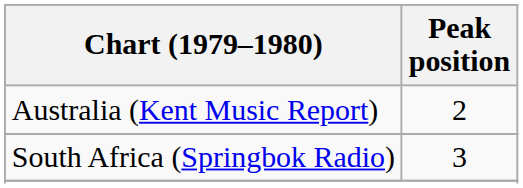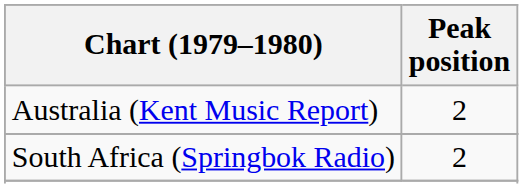 <table class="wikitable sortable">
 <tr>
 <th>Chart (1979–1980)</th>
 <th>Peak<br>position</th>
 </tr>
 <tr>
 <td>Australia (<a href='#'>Kent Music Report</a>)</td>
 <td align="center">2</td>
 </tr>
 <tr>
 </tr>
 <tr>
 </tr>
 <tr>
 </tr>
 <tr>
 </tr>
 <tr>
 </tr>
 <tr>
 </tr>
 <tr>
 </tr>
 <tr>
 </tr>
 <tr>
 <td>South Africa (<a href='#'>Springbok Radio</a>)</td>
-<td align="center">3</td>
+<td align="center">2</td>
 </tr>
 <tr>
 </tr>
 <tr>
 </tr>
 <tr>
 </tr>
 <tr>
 </tr>
 <tr>
 </tr>
 </table>
